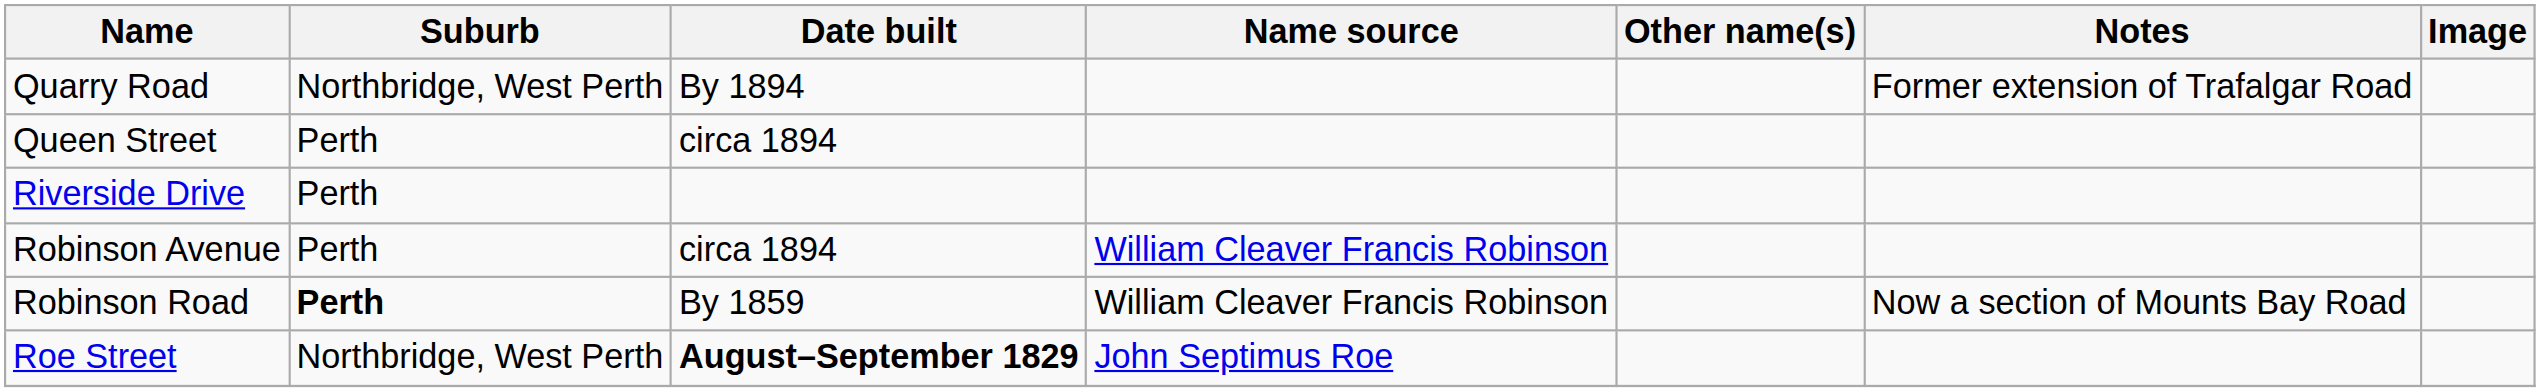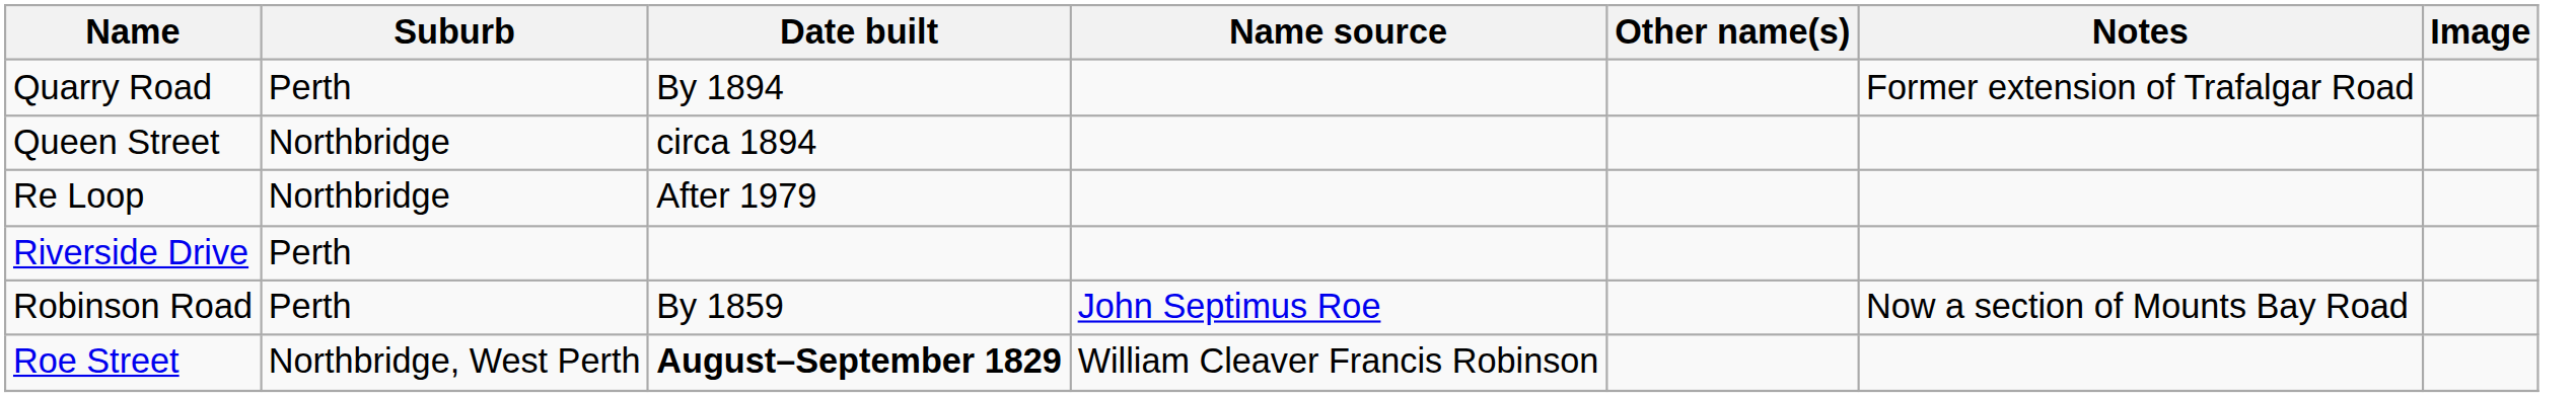 <table class="wikitable sortable">
 <tr>
 <th>Name</th>
 <th class="unsortable">Suburb</th>
 <th class="unsortable">Date built</th>
 <th class="unsortable">Name source</th>
 <th class="unsortable">Other name(s)</th>
 <th class="unsortable">Notes</th>
 <th class="unsortable">Image</th>
 </tr>
 <tr>
 <td>Quarry Road</td>
-<td>Northbridge, West Perth</td>
+<td>Perth</td>
 <td>By 1894</td>
 <td></td>
 <td></td>
 <td>Former extension of Trafalgar Road</td>
 <td></td>
 </tr>
 <tr>
 <td>Queen Street</td>
-<td>Perth</td>
+<td>Northbridge</td>
 <td>circa 1894</td>
+<td></td>
+<td></td>
+<td></td>
+<td></td>
+</tr>
+<tr>
+<td>Re Loop</td>
+<td>Northbridge</td>
+<td>After 1979</td>
 <td></td>
 <td></td>
 <td></td>
 <td></td>
 </tr>
 <tr>
 <td><a href='#'>Riverside Drive</a></td>
 <td>Perth</td>
 <td></td>
 <td></td>
 <td></td>
 <td></td>
 <td></td>
 </tr>
 <tr>
-<td>Robinson Avenue</td>
+<td>Robinson Road</td>
 <td>Perth</td>
-<td>circa 1894</td>
-<td><a href='#'>William Cleaver Francis Robinson</a></td>
-<td></td>
-<td></td>
-<td></td>
-</tr>
-<tr>
-<td>Robinson Road</td>
-<td><strong>Perth</strong></td>
 <td>By 1859</td>
-<td>William Cleaver Francis Robinson</td>
+<td><a href='#'>John Septimus Roe</a></td>
 <td></td>
 <td>Now a section of Mounts Bay Road</td>
 <td></td>
 </tr>
 <tr>
 <td><a href='#'>Roe Street</a></td>
 <td>Northbridge, West Perth</td>
 <td><strong>August–September 1829</strong></td>
-<td><a href='#'>John Septimus Roe</a></td>
+<td>William Cleaver Francis Robinson</td>
 <td></td>
 <td></td>
 <td></td>
 </tr>
 <tr>
 </tr>
 </table>
